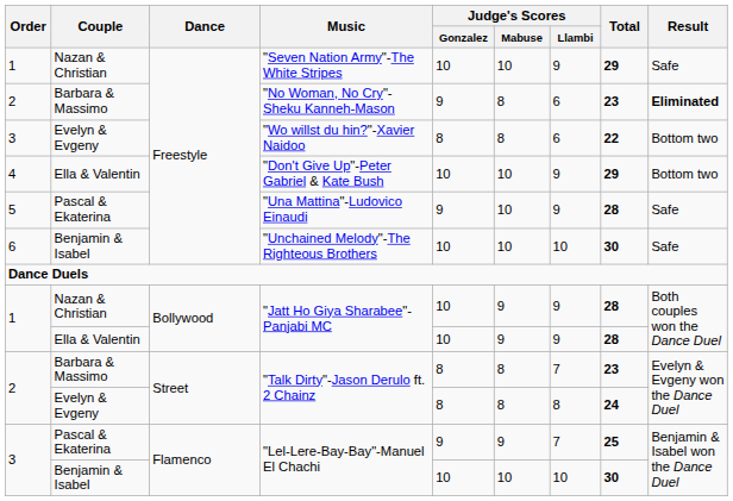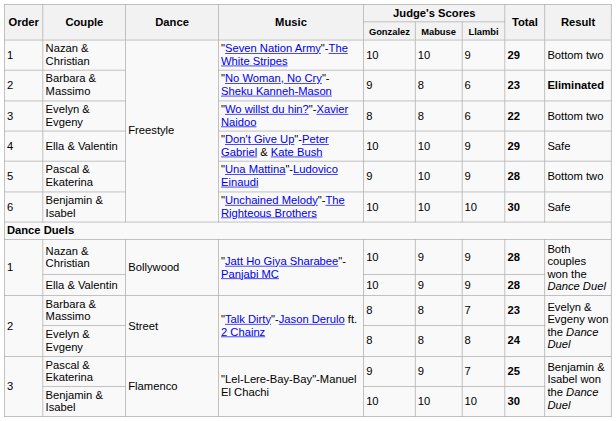 <table class="wikitable sortable center">
 <tr>
 <th rowspan="2" style="width: 4em">Order</th>
 <th rowspan="2" style="width: 17em">Couple</th>
 <th rowspan="2" style="width: 20em">Dance</th>
 <th rowspan="2" style="width: 40em">Music</th>
 <th colspan="3">Judge's Scores</th>
 <th rowspan="2" style="width: 6em">Total</th>
 <th rowspan="2" style="width: 7em">Result</th>
 </tr>
 <tr>
 <th style="width: 6em"><small>Gonzalez</small></th>
 <th style="width: 6em"><small>Mabuse</small></th>
 <th style="width: 6em"><small>Llambi</small></th>
 </tr>
 <tr>
 <td>1</td>
 <td>Nazan & Christian</td>
 <td rowspan="6">Freestyle</td>
 <td>"<a href='#'>Seven Nation Army</a>"-<a href='#'>The White Stripes</a></td>
 <td>10</td>
 <td>10</td>
 <td>9</td>
 <td><strong>29</strong></td>
-<td>Safe</td>
+<td>Bottom two</td>
 </tr>
 <tr>
 <td>2</td>
 <td>Barbara & Massimo</td>
 <td>"<a href='#'>No Woman, No Cry</a>"-<a href='#'>Sheku Kanneh-Mason</a></td>
 <td>9</td>
 <td>8</td>
 <td>6</td>
 <td><strong>23</strong></td>
 <td><strong>Eliminated</strong></td>
 </tr>
 <tr>
 <td>3</td>
 <td>Evelyn & Evgeny</td>
 <td>"<a href='#'>Wo willst du hin?</a>"-<a href='#'>Xavier Naidoo</a></td>
 <td>8</td>
 <td>8</td>
 <td>6</td>
 <td><strong>22</strong></td>
 <td>Bottom two</td>
 </tr>
 <tr>
 <td>4</td>
 <td>Ella & Valentin</td>
 <td>"<a href='#'>Don't Give Up</a>"-<a href='#'>Peter Gabriel</a> & <a href='#'>Kate Bush</a></td>
 <td>10</td>
 <td>10</td>
 <td>9</td>
 <td><strong>29</strong></td>
-<td>Bottom two</td>
+<td>Safe</td>
 </tr>
 <tr>
 <td>5</td>
 <td>Pascal & Ekaterina</td>
 <td>"<a href='#'>Una Mattina</a>"-<a href='#'>Ludovico Einaudi</a></td>
 <td>9</td>
 <td>10</td>
 <td>9</td>
 <td><strong>28</strong></td>
-<td>Safe</td>
+<td>Bottom two</td>
 </tr>
 <tr>
 <td>6</td>
 <td>Benjamin & Isabel</td>
 <td>"<a href='#'>Unchained Melody</a>"-<a href='#'>The Righteous Brothers</a></td>
 <td>10</td>
 <td>10</td>
 <td>10</td>
 <td><strong>30</strong></td>
 <td>Safe</td>
 </tr>
 <tr>
 <td colspan="9"><strong>Dance Duels</strong></td>
 </tr>
 <tr>
 <td rowspan="2">1</td>
 <td>Nazan & Christian</td>
 <td rowspan="2">Bollywood</td>
 <td rowspan="2">"<a href='#'>Jatt Ho Giya Sharabee</a>"-<a href='#'>Panjabi MC</a></td>
 <td>10</td>
 <td>9</td>
 <td>9</td>
 <td><strong>28</strong></td>
 <td rowspan="2">Both couples won the <em>Dance Duel</em></td>
 </tr>
 <tr>
 <td>Ella & Valentin</td>
 <td>10</td>
 <td>9</td>
 <td>9</td>
 <td><strong>28</strong></td>
 </tr>
 <tr>
 <td rowspan="2">2</td>
 <td>Barbara & Massimo</td>
 <td rowspan="2">Street</td>
 <td rowspan="2">"<a href='#'>Talk Dirty</a>"-<a href='#'>Jason Derulo</a> ft. <a href='#'>2 Chainz</a></td>
 <td>8</td>
 <td>8</td>
 <td>7</td>
 <td><strong>23</strong></td>
 <td rowspan="2">Evelyn & Evgeny won the <em>Dance Duel</em></td>
 </tr>
 <tr>
 <td>Evelyn & Evgeny</td>
 <td>8</td>
 <td>8</td>
 <td>8</td>
 <td><strong>24</strong></td>
 </tr>
 <tr>
 <td rowspan="2">3</td>
 <td>Pascal & Ekaterina</td>
 <td rowspan="2">Flamenco</td>
 <td rowspan="2">"Lel-Lere-Bay-Bay"-Manuel El Chachi</td>
 <td>9</td>
 <td>9</td>
 <td>7</td>
 <td><strong>25</strong></td>
 <td rowspan="2">Benjamin & Isabel won the <em>Dance Duel</em></td>
 </tr>
 <tr>
 <td>Benjamin & Isabel</td>
 <td>10</td>
 <td>10</td>
 <td>10</td>
 <td><strong>30</strong></td>
 </tr>
 </table>
